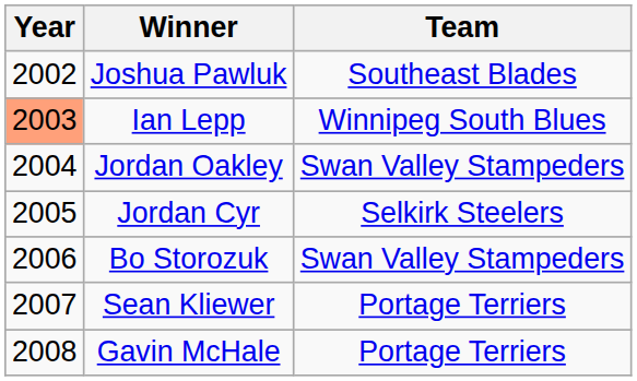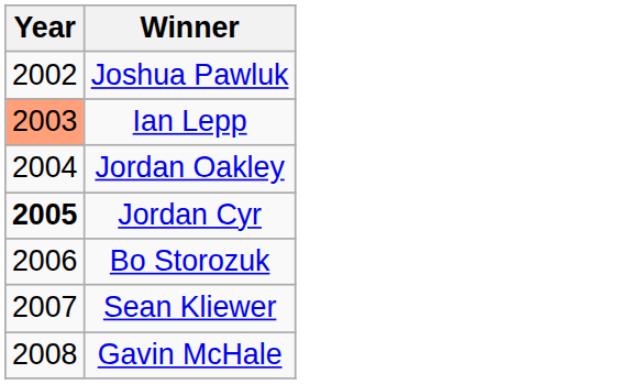 <table class="wikitable" style="text-align:center">
 <tr>
 <th>Year</th>
 <th>Winner</th>
-<th>Team</th>
 </tr>
 <tr align="center">
 <td>2002</td>
 <td><a href='#'>Joshua Pawluk</a></td>
-<td><a href='#'>Southeast Blades</a></td>
 </tr>
 <tr>
 <td style="background: lightsalmon;">2003</td>
 <td><a href='#'>Ian Lepp</a></td>
-<td><a href='#'>Winnipeg South Blues</a></td>
 </tr>
 <tr>
 <td>2004</td>
 <td><a href='#'>Jordan Oakley</a></td>
-<td><a href='#'>Swan Valley Stampeders</a></td>
 </tr>
 <tr>
-<td>2005</td>
+<td><strong>2005</strong></td>
 <td><a href='#'>Jordan Cyr</a></td>
-<td><a href='#'>Selkirk Steelers</a></td>
 </tr>
 <tr>
 <td>2006</td>
 <td><a href='#'>Bo Storozuk</a></td>
-<td><a href='#'>Swan Valley Stampeders</a></td>
 </tr>
 <tr>
 <td>2007</td>
 <td><a href='#'>Sean Kliewer</a></td>
-<td><a href='#'>Portage Terriers</a></td>
 </tr>
 <tr>
 <td>2008</td>
 <td><a href='#'>Gavin McHale</a></td>
-<td><a href='#'>Portage Terriers</a></td>
 </tr>
 </table>
